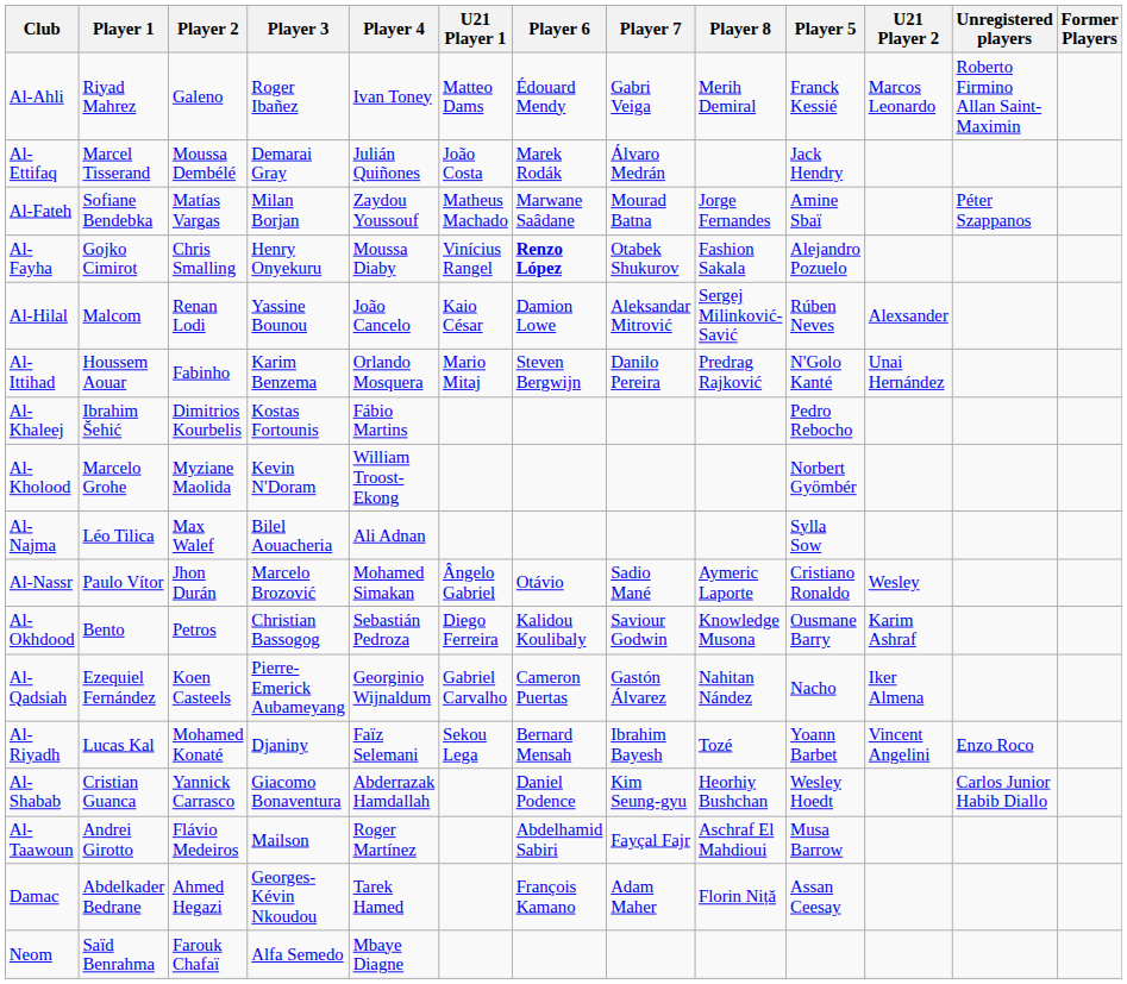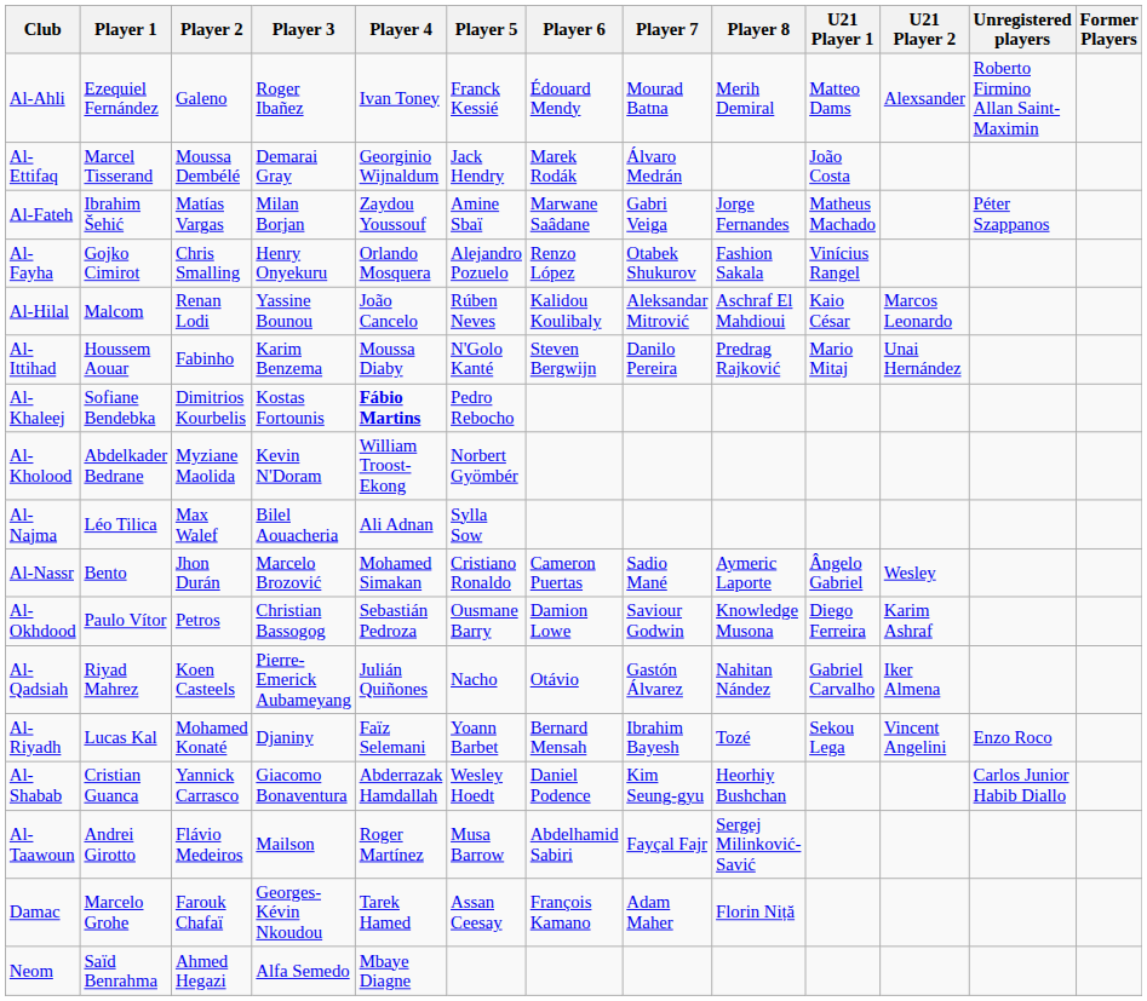 <table class="wikitable">
 <tr>
 <th width="120">Club</th>
 <th width="250">Player 1</th>
 <th width="250">Player 2</th>
 <th width="250">Player 3</th>
 <th width="250">Player 4</th>
-<th width="250">U21<br>Player 1</th>
+<th width="250">Player 5</th>
 <th width="250">Player 6</th>
 <th width="250">Player 7</th>
 <th width="250">Player 8</th>
-<th width="250">Player 5</th>
+<th width="250">U21<br>Player 1</th>
 <th width="250">U21<br>Player 2</th>
 <th width="250">Unregistered players</th>
 <th width="250">Former Players</th>
 </tr>
 <tr>
 <td><a href='#'>Al-Ahli</a></td>
-<td> <a href='#'>Riyad Mahrez</a></td>
+<td> <a href='#'>Ezequiel Fernández</a></td>
 <td> <a href='#'>Galeno</a></td>
 <td> <a href='#'>Roger Ibañez</a></td>
 <td> <a href='#'>Ivan Toney</a></td>
+<td> <a href='#'>Franck Kessié</a></td>
+<td> <a href='#'>Édouard Mendy</a></td>
+<td> <a href='#'>Mourad Batna</a></td>
+<td> <a href='#'>Merih Demiral</a></td>
 <td> <a href='#'>Matteo Dams</a></td>
-<td> <a href='#'>Édouard Mendy</a></td>
-<td> <a href='#'>Gabri Veiga</a></td>
-<td> <a href='#'>Merih Demiral</a></td>
-<td> <a href='#'>Franck Kessié</a></td>
-<td> <a href='#'>Marcos Leonardo</a></td>
+<td> <a href='#'>Alexsander</a></td>
 <td> <a href='#'>Roberto Firmino</a><br> <a href='#'>Allan Saint-Maximin</a></td>
 <td></td>
 </tr>
 <tr>
 <td><a href='#'>Al-Ettifaq</a></td>
 <td> <a href='#'>Marcel Tisserand</a></td>
 <td> <a href='#'>Moussa Dembélé</a></td>
 <td> <a href='#'>Demarai Gray</a></td>
-<td> <a href='#'>Julián Quiñones</a></td>
-<td> <a href='#'>João Costa</a></td>
+<td> <a href='#'>Georginio Wijnaldum</a></td>
+<td> <a href='#'>Jack Hendry</a></td>
 <td> <a href='#'>Marek Rodák</a></td>
 <td> <a href='#'>Álvaro Medrán</a></td>
 <td></td>
-<td> <a href='#'>Jack Hendry</a></td>
+<td> <a href='#'>João Costa</a></td>
 <td></td>
 <td></td>
 <td></td>
 </tr>
 <tr>
 <td><a href='#'>Al-Fateh</a></td>
-<td> <a href='#'>Sofiane Bendebka</a></td>
+<td> <a href='#'>Ibrahim Šehić</a></td>
 <td> <a href='#'>Matías Vargas</a></td>
 <td> <a href='#'>Milan Borjan</a></td>
 <td> <a href='#'>Zaydou Youssouf</a></td>
+<td> <a href='#'>Amine Sbaï</a></td>
+<td> <a href='#'>Marwane Saâdane</a></td>
+<td> <a href='#'>Gabri Veiga</a></td>
+<td> <a href='#'>Jorge Fernandes</a></td>
 <td> <a href='#'>Matheus Machado</a></td>
-<td> <a href='#'>Marwane Saâdane</a></td>
-<td> <a href='#'>Mourad Batna</a></td>
-<td> <a href='#'>Jorge Fernandes</a></td>
-<td> <a href='#'>Amine Sbaï</a></td>
 <td></td>
 <td> <a href='#'>Péter Szappanos</a></td>
 <td></td>
 </tr>
 <tr>
 <td><a href='#'>Al-Fayha</a></td>
 <td> <a href='#'>Gojko Cimirot</a></td>
 <td> <a href='#'>Chris Smalling</a></td>
 <td> <a href='#'>Henry Onyekuru</a></td>
-<td> <a href='#'>Moussa Diaby</a></td>
-<td> <a href='#'>Vinícius Rangel</a></td>
-<td><strong> <a href='#'>Renzo López</a></strong></td>
+<td> <a href='#'>Orlando Mosquera</a></td>
+<td> <a href='#'>Alejandro Pozuelo</a></td>
+<td> <a href='#'>Renzo López</a></td>
 <td> <a href='#'>Otabek Shukurov</a></td>
 <td> <a href='#'>Fashion Sakala</a></td>
-<td> <a href='#'>Alejandro Pozuelo</a></td>
+<td> <a href='#'>Vinícius Rangel</a></td>
 <td></td>
 <td></td>
 <td></td>
 </tr>
 <tr>
 <td><a href='#'>Al-Hilal</a></td>
 <td> <a href='#'>Malcom</a></td>
 <td> <a href='#'>Renan Lodi</a></td>
 <td> <a href='#'>Yassine Bounou</a></td>
 <td> <a href='#'>João Cancelo</a></td>
+<td> <a href='#'>Rúben Neves</a></td>
+<td> <a href='#'>Kalidou Koulibaly</a></td>
+<td> <a href='#'>Aleksandar Mitrović</a></td>
+<td> <a href='#'>Aschraf El Mahdioui</a></td>
 <td> <a href='#'>Kaio César</a></td>
-<td> <a href='#'>Damion Lowe</a></td>
-<td> <a href='#'>Aleksandar Mitrović</a></td>
-<td> <a href='#'>Sergej Milinković-Savić</a></td>
-<td> <a href='#'>Rúben Neves</a></td>
-<td> <a href='#'>Alexsander</a></td>
+<td> <a href='#'>Marcos Leonardo</a></td>
 <td></td>
 <td></td>
 </tr>
 <tr>
 <td><a href='#'>Al-Ittihad</a></td>
 <td> <a href='#'>Houssem Aouar</a></td>
 <td> <a href='#'>Fabinho</a></td>
 <td> <a href='#'>Karim Benzema</a></td>
-<td> <a href='#'>Orlando Mosquera</a></td>
-<td> <a href='#'>Mario Mitaj</a></td>
+<td> <a href='#'>Moussa Diaby</a></td>
+<td> <a href='#'>N'Golo Kanté</a></td>
 <td> <a href='#'>Steven Bergwijn</a></td>
 <td> <a href='#'>Danilo Pereira</a></td>
 <td> <a href='#'>Predrag Rajković</a></td>
-<td> <a href='#'>N'Golo Kanté</a></td>
+<td> <a href='#'>Mario Mitaj</a></td>
 <td> <a href='#'>Unai Hernández</a></td>
 <td></td>
 <td></td>
 </tr>
 <tr>
 <td><a href='#'>Al-Khaleej</a></td>
-<td> <a href='#'>Ibrahim Šehić</a></td>
+<td> <a href='#'>Sofiane Bendebka</a></td>
 <td> <a href='#'>Dimitrios Kourbelis</a></td>
 <td> <a href='#'>Kostas Fortounis</a></td>
-<td> <a href='#'>Fábio Martins</a></td>
+<td><strong> <a href='#'>Fábio Martins</a></strong></td>
+<td> <a href='#'>Pedro Rebocho</a></td>
 <td></td>
 <td></td>
 <td></td>
 <td></td>
-<td> <a href='#'>Pedro Rebocho</a></td>
 <td></td>
 <td></td>
 <td></td>
 </tr>
 <tr>
 <td><a href='#'>Al-Kholood</a></td>
-<td> <a href='#'>Marcelo Grohe</a></td>
+<td> <a href='#'>Abdelkader Bedrane</a></td>
 <td> <a href='#'>Myziane Maolida</a></td>
 <td> <a href='#'>Kevin N'Doram</a></td>
 <td> <a href='#'>William Troost-Ekong</a></td>
+<td> <a href='#'>Norbert Gyömbér</a></td>
 <td></td>
 <td></td>
 <td></td>
 <td></td>
-<td> <a href='#'>Norbert Gyömbér</a></td>
 <td></td>
 <td></td>
 <td></td>
 </tr>
 <tr>
 <td><a href='#'>Al-Najma</a></td>
 <td> <a href='#'>Léo Tilica</a></td>
 <td> <a href='#'>Max Walef</a></td>
 <td> <a href='#'>Bilel Aouacheria</a></td>
 <td> <a href='#'>Ali Adnan</a></td>
+<td> <a href='#'>Sylla Sow</a></td>
 <td></td>
 <td></td>
 <td></td>
 <td></td>
-<td> <a href='#'>Sylla Sow</a></td>
 <td></td>
 <td></td>
 <td></td>
 </tr>
 <tr>
 <td><a href='#'>Al-Nassr</a></td>
-<td> <a href='#'>Paulo Vítor</a></td>
+<td> <a href='#'>Bento</a></td>
 <td> <a href='#'>Jhon Durán</a></td>
 <td> <a href='#'>Marcelo Brozović</a></td>
 <td> <a href='#'>Mohamed Simakan</a></td>
-<td> <a href='#'>Ângelo Gabriel</a></td>
-<td> <a href='#'>Otávio</a></td>
+<td> <a href='#'>Cristiano Ronaldo</a></td>
+<td> <a href='#'>Cameron Puertas</a></td>
 <td> <a href='#'>Sadio Mané</a></td>
 <td> <a href='#'>Aymeric Laporte</a></td>
-<td> <a href='#'>Cristiano Ronaldo</a></td>
+<td> <a href='#'>Ângelo Gabriel</a></td>
 <td> <a href='#'>Wesley</a></td>
 <td></td>
 <td></td>
 </tr>
 <tr>
 <td><a href='#'>Al-Okhdood</a></td>
-<td> <a href='#'>Bento</a></td>
+<td> <a href='#'>Paulo Vítor</a></td>
 <td> <a href='#'>Petros</a></td>
 <td> <a href='#'>Christian Bassogog</a></td>
 <td> <a href='#'>Sebastián Pedroza</a></td>
-<td> <a href='#'>Diego Ferreira</a></td>
-<td> <a href='#'>Kalidou Koulibaly</a></td>
+<td> <a href='#'>Ousmane Barry</a></td>
+<td> <a href='#'>Damion Lowe</a></td>
 <td> <a href='#'>Saviour Godwin</a></td>
 <td> <a href='#'>Knowledge Musona</a></td>
-<td> <a href='#'>Ousmane Barry</a></td>
+<td> <a href='#'>Diego Ferreira</a></td>
 <td> <a href='#'>Karim Ashraf</a></td>
 <td></td>
 <td></td>
 </tr>
 <tr>
 <td><a href='#'>Al-Qadsiah</a></td>
-<td> <a href='#'>Ezequiel Fernández</a></td>
+<td> <a href='#'>Riyad Mahrez</a></td>
 <td> <a href='#'>Koen Casteels</a></td>
 <td> <a href='#'>Pierre-Emerick Aubameyang</a></td>
-<td> <a href='#'>Georginio Wijnaldum</a></td>
-<td> <a href='#'>Gabriel Carvalho</a></td>
-<td> <a href='#'>Cameron Puertas</a></td>
+<td> <a href='#'>Julián Quiñones</a></td>
+<td> <a href='#'>Nacho</a></td>
+<td> <a href='#'>Otávio</a></td>
 <td> <a href='#'>Gastón Álvarez</a></td>
 <td> <a href='#'>Nahitan Nández</a></td>
-<td> <a href='#'>Nacho</a></td>
+<td> <a href='#'>Gabriel Carvalho</a></td>
 <td> <a href='#'>Iker Almena</a></td>
 <td></td>
 <td></td>
 </tr>
 <tr>
 <td><a href='#'>Al-Riyadh</a></td>
 <td> <a href='#'>Lucas Kal</a></td>
 <td> <a href='#'>Mohamed Konaté</a></td>
 <td> <a href='#'>Djaniny</a></td>
 <td> <a href='#'>Faïz Selemani</a></td>
-<td> <a href='#'>Sekou Lega</a></td>
+<td> <a href='#'>Yoann Barbet</a></td>
 <td> <a href='#'>Bernard Mensah</a></td>
 <td> <a href='#'>Ibrahim Bayesh</a></td>
 <td> <a href='#'>Tozé</a></td>
-<td> <a href='#'>Yoann Barbet</a></td>
+<td> <a href='#'>Sekou Lega</a></td>
 <td> <a href='#'>Vincent Angelini</a></td>
 <td> <a href='#'>Enzo Roco</a></td>
 <td></td>
 </tr>
 <tr>
 <td><a href='#'>Al-Shabab</a></td>
 <td> <a href='#'>Cristian Guanca</a></td>
 <td> <a href='#'>Yannick Carrasco</a></td>
 <td> <a href='#'>Giacomo Bonaventura</a></td>
 <td> <a href='#'>Abderrazak Hamdallah</a></td>
-<td></td>
+<td> <a href='#'>Wesley Hoedt</a></td>
 <td> <a href='#'>Daniel Podence</a></td>
 <td> <a href='#'>Kim Seung-gyu</a></td>
 <td> <a href='#'>Heorhiy Bushchan</a></td>
-<td> <a href='#'>Wesley Hoedt</a></td>
+<td></td>
 <td></td>
 <td> <a href='#'>Carlos Junior</a><br> <a href='#'>Habib Diallo</a></td>
 <td></td>
 </tr>
 <tr>
 <td><a href='#'>Al-Taawoun</a></td>
 <td> <a href='#'>Andrei Girotto</a></td>
 <td> <a href='#'>Flávio Medeiros</a></td>
 <td> <a href='#'>Mailson</a></td>
 <td> <a href='#'>Roger Martínez</a></td>
-<td></td>
+<td> <a href='#'>Musa Barrow</a></td>
 <td> <a href='#'>Abdelhamid Sabiri</a></td>
 <td> <a href='#'>Fayçal Fajr</a></td>
-<td> <a href='#'>Aschraf El Mahdioui</a></td>
-<td> <a href='#'>Musa Barrow</a></td>
+<td> <a href='#'>Sergej Milinković-Savić</a></td>
+<td></td>
 <td></td>
 <td></td>
 <td></td>
 </tr>
 <tr>
 <td><a href='#'>Damac</a></td>
-<td> <a href='#'>Abdelkader Bedrane</a></td>
-<td> <a href='#'>Ahmed Hegazi</a></td>
+<td> <a href='#'>Marcelo Grohe</a></td>
+<td> <a href='#'>Farouk Chafaï</a></td>
 <td> <a href='#'>Georges-Kévin Nkoudou</a></td>
 <td> <a href='#'>Tarek Hamed</a></td>
-<td></td>
+<td> <a href='#'>Assan Ceesay</a></td>
 <td> <a href='#'>François Kamano</a></td>
 <td> <a href='#'>Adam Maher</a></td>
 <td> <a href='#'>Florin Niță</a></td>
-<td> <a href='#'>Assan Ceesay</a></td>
+<td></td>
 <td></td>
 <td></td>
 <td></td>
 </tr>
 <tr>
 <td><a href='#'>Neom</a></td>
 <td> <a href='#'>Saïd Benrahma</a></td>
-<td> <a href='#'>Farouk Chafaï</a></td>
+<td> <a href='#'>Ahmed Hegazi</a></td>
 <td> <a href='#'>Alfa Semedo</a></td>
 <td> <a href='#'>Mbaye Diagne</a></td>
 <td></td>
 <td></td>
 <td></td>
 <td></td>
 <td></td>
 <td></td>
 <td></td>
 <td></td>
 </tr>
 </table>
